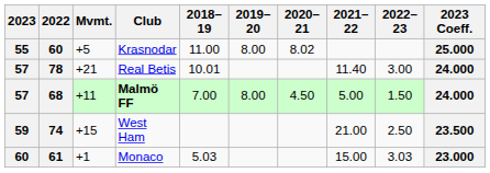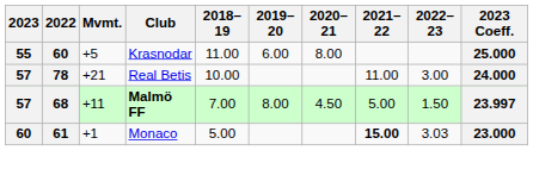 <table class="wikitable plainrowheaders sortable">
 <tr>
 <th>2023</th>
 <th>2022</th>
 <th scope="col">Mvmt.</th>
 <th scope="col">Club</th>
 <th scope="col">2018–19</th>
 <th scope="col">2019–20</th>
 <th scope="col">2020–21</th>
 <th scope="col">2021–22</th>
 <th scope="col">2022–23</th>
 <th scope="col">2023 Coeff.</th>
 </tr>
 <tr>
 <th scope=row align=left>55</th>
 <th scope=row align=left>60</th>
 <td align="left"> +5</td>
 <td align=left> <a href='#'>Krasnodar</a></td>
 <td align=center>11.00</td>
+<td align=center>6.00</td>
 <td align=center>8.00</td>
-<td align=center>8.02</td>
 <td align=center></td>
 <td align=center></td>
 <th align="center">25.000</th>
 </tr>
 <tr>
 <th scope=row align=left>57</th>
 <th scope=row align=left>78</th>
 <td align=left> +21</td>
 <td align=left> <a href='#'>Real Betis</a></td>
-<td align=center>10.01</td>
+<td align=center>10.00</td>
 <td align=center></td>
 <td align=center></td>
-<td align=center>11.40</td>
+<td align=center>11.00</td>
 <td align=center>3.00</td>
 <th align="center">24.000</th>
 </tr>
 <tr bgcolor=#CCFFCC>
 <th scope=row align=left>57</th>
 <th scope=row align=left>68</th>
 <td align=left> +11</td>
 <td align=left> <strong>Malmö FF</strong></td>
 <td align=center>7.00</td>
 <td align=center>8.00</td>
 <td align=center>4.50</td>
 <td align=center>5.00</td>
 <td align=center>1.50</td>
-<th align="center">24.000</th>
-</tr>
-<tr>
-<th scope=row align=left>59</th>
-<th scope=row align=left>74</th>
-<td align=left> +15</td>
-<td align=left> <a href='#'>West Ham</a></td>
-<td align=center></td>
-<td align=center></td>
-<td align=center></td>
-<td align=center>21.00</td>
-<td align=center>2.50</td>
-<th align="center">23.500</th>
+<th align="center">23.997</th>
 </tr>
 <tr>
 <th scope=row align=left>60</th>
 <th scope=row align=left>61</th>
 <td align=left> +1</td>
 <td align=left> <a href='#'>Monaco</a></td>
-<td align=center>5.03</td>
+<td align=center>5.00</td>
 <td align=center></td>
 <td align=center></td>
-<td align=center>15.00</td>
+<td align=center><strong>15.00</strong></td>
 <td align=center>3.03</td>
 <th align="center">23.000</th>
 </tr>
 </table>
